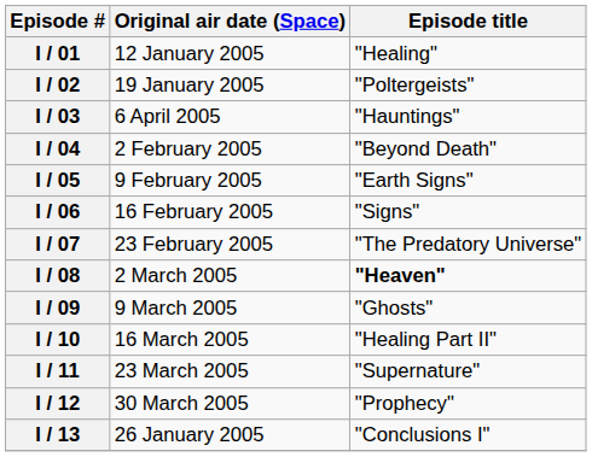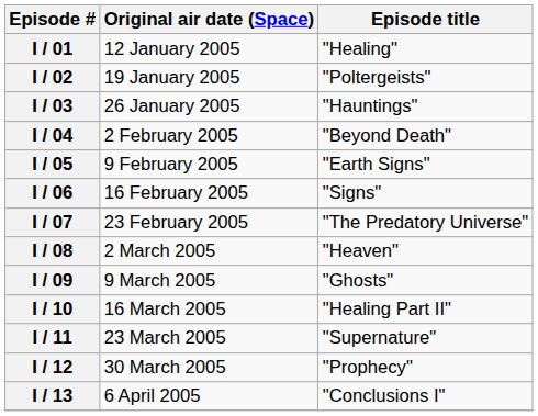 <table class="wikitable">
 <tr>
 <th>Episode #</th>
 <th>Original air date (<a href='#'>Space</a>)</th>
 <th>Episode title</th>
 </tr>
 <tr>
 <th align="center">I / 01</th>
 <td>12 January 2005</td>
 <td>"Healing"</td>
 </tr>
 <tr>
 <th align="center">I / 02</th>
 <td>19 January 2005</td>
 <td>"Poltergeists"</td>
 </tr>
 <tr>
 <th align="center">I / 03</th>
-<td>6 April 2005</td>
+<td>26 January 2005</td>
 <td>"Hauntings"</td>
 </tr>
 <tr>
 <th align="center">I / 04</th>
 <td>2 February 2005</td>
 <td>"Beyond Death"</td>
 </tr>
 <tr>
 <th align="center">I / 05</th>
 <td>9 February 2005</td>
 <td>"Earth Signs"</td>
 </tr>
 <tr>
 <th align="center">I / 06</th>
 <td>16 February 2005</td>
 <td>"Signs"</td>
 </tr>
 <tr>
 <th align="center">I / 07</th>
 <td>23 February 2005</td>
 <td>"The Predatory Universe"</td>
 </tr>
 <tr>
 <th align="center">I / 08</th>
 <td>2 March 2005</td>
-<td><strong>"Heaven"</strong></td>
+<td>"Heaven"</td>
 </tr>
 <tr>
 <th align="center">I / 09</th>
 <td>9 March 2005</td>
 <td>"Ghosts"</td>
 </tr>
 <tr>
 <th align="center">I / 10</th>
 <td>16 March 2005</td>
 <td>"Healing Part II"</td>
 </tr>
 <tr>
 <th align="center">I / 11</th>
 <td>23 March 2005</td>
 <td>"Supernature"</td>
 </tr>
 <tr>
 <th align="center">I / 12</th>
 <td>30 March 2005</td>
 <td>"Prophecy"</td>
 </tr>
 <tr>
 <th align="center">I / 13</th>
-<td>26 January 2005</td>
+<td>6 April 2005</td>
 <td>"Conclusions I"</td>
 </tr>
 <tr>
 </tr>
 </table>
